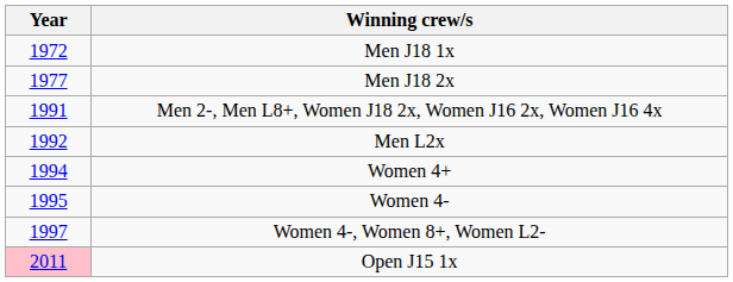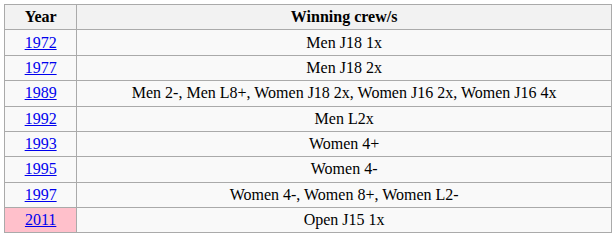 <table class="wikitable" style="text-align:center">
 <tr>
 <th width=70>Year</th>
 <th width=600>Winning crew/s</th>
 </tr>
 <tr>
 <td><a href='#'>1972</a></td>
 <td>Men J18 1x</td>
 </tr>
 <tr>
 <td><a href='#'>1977</a></td>
 <td>Men J18 2x</td>
 </tr>
 <tr>
-<td><a href='#'>1991</a></td>
+<td><a href='#'>1989</a></td>
 <td>Men 2-, Men L8+, Women J18 2x, Women J16 2x, Women J16 4x </td>
 </tr>
 <tr>
 <td><a href='#'>1992</a></td>
 <td>Men L2x</td>
 </tr>
 <tr>
-<td><a href='#'>1994</a></td>
+<td><a href='#'>1993</a></td>
 <td>Women 4+ </td>
 </tr>
 <tr>
 <td><a href='#'>1995</a></td>
 <td>Women 4-</td>
 </tr>
 <tr>
 <td><a href='#'>1997</a></td>
 <td>Women 4-, Women 8+, Women L2-</td>
 </tr>
 <tr>
 <td style="background: pink;"><a href='#'>2011</a></td>
 <td>Open J15 1x </td>
 </tr>
 </table>
